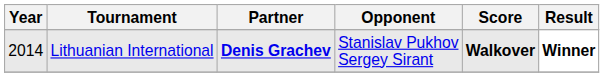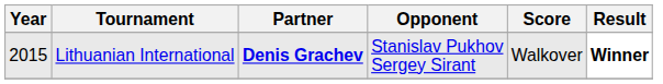 <table class="sortable wikitable" style="font-size: 90%;">
 <tr>
 <th>Year</th>
 <th>Tournament</th>
 <th>Partner</th>
 <th>Opponent</th>
 <th>Score</th>
 <th>Result</th>
 </tr>
 <tr>
 </tr>
 <tr style="background:#E9E9E9">
-<td align="center">2014</td>
+<td align="center">2015</td>
 <td align="left"><a href='#'>Lithuanian International</a></td>
 <td align="left"><strong> <a href='#'>Denis Grachev</a></strong></td>
 <td align="left"> <a href='#'>Stanislav Pukhov</a> <br>  <a href='#'>Sergey Sirant</a></td>
-<td align="left"><strong>Walkover</strong></td>
+<td align="left">Walkover</td>
 <td style="text-align:left; background:white"> <strong>Winner</strong></td>
 </tr>
 <tr>
 </tr>
 </table>
